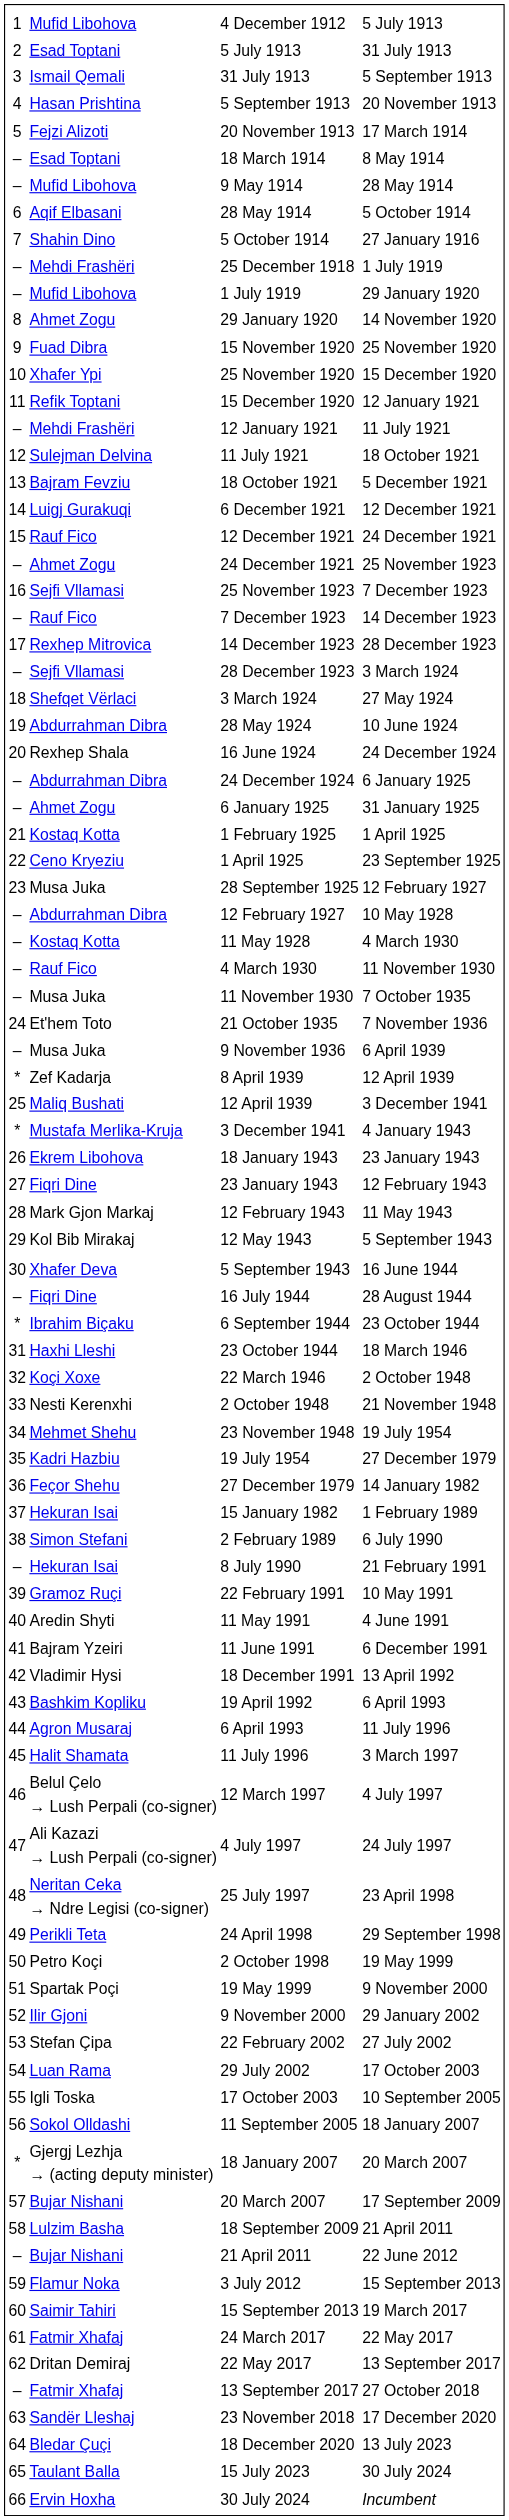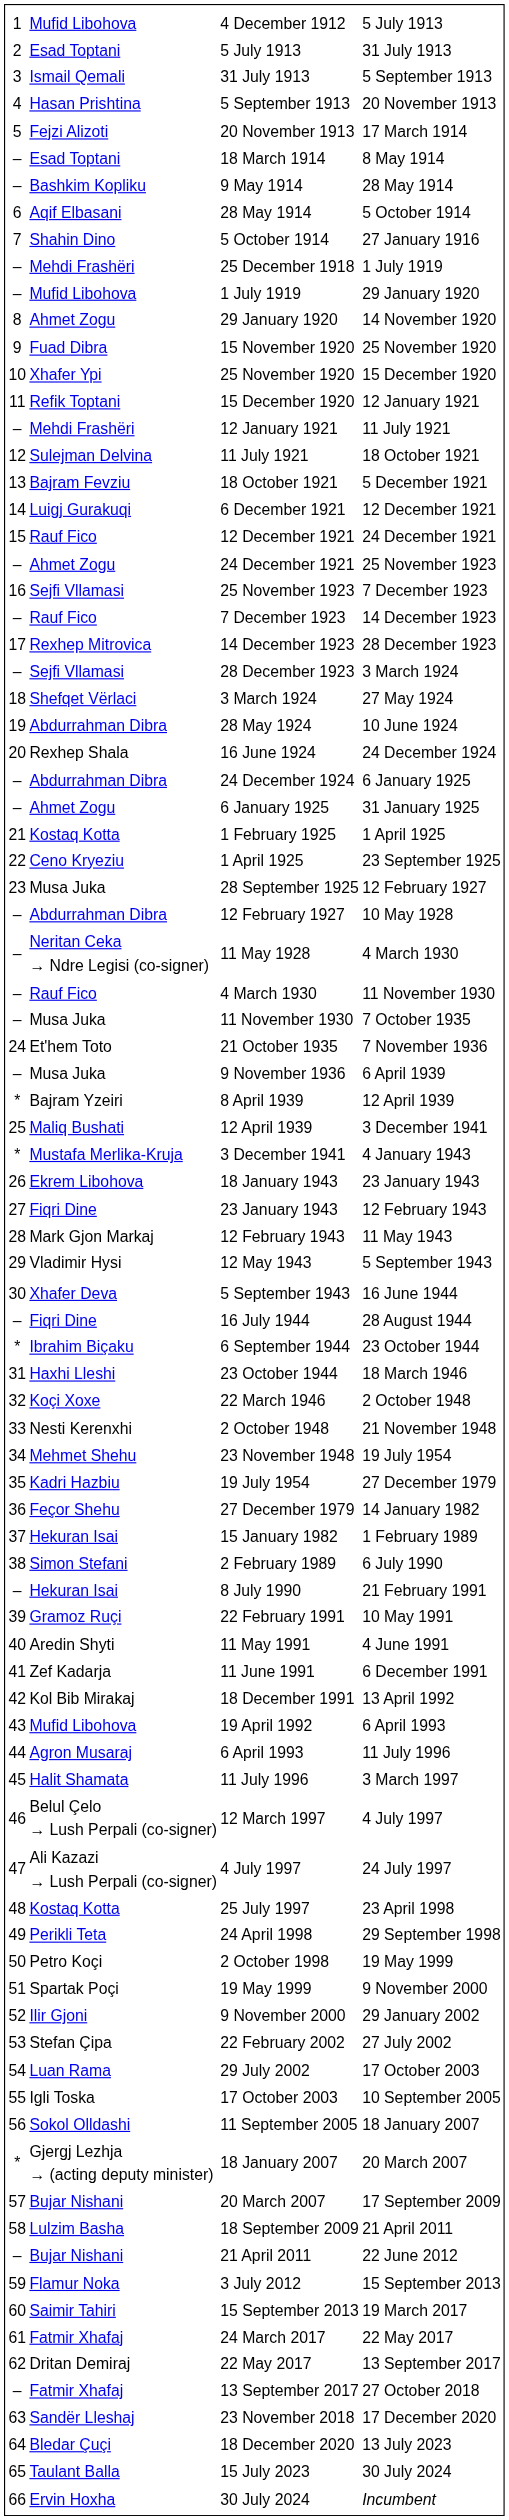 <table cellpadding="0" cellspacing="3" style="border:1px solid #000000; font-size:88%; line-height: 1.5em;">
 <tr>
 <td><strong></strong></td>
 <td><strong></strong></td>
 <td colspan="2"></td>
 </tr>
 <tr>
 <td align="center">1</td>
 <td><a href='#'>Mufid Libohova</a></td>
 <td>4 December 1912</td>
 <td>5 July 1913</td>
 </tr>
 <tr>
 <td align="center">2</td>
 <td><a href='#'>Esad Toptani</a></td>
 <td>5 July 1913</td>
 <td>31 July 1913</td>
 </tr>
 <tr>
 <td align="center">3</td>
 <td><a href='#'>Ismail Qemali</a></td>
 <td>31 July 1913</td>
 <td>5 September 1913</td>
 </tr>
 <tr>
 <td align="center">4</td>
 <td><a href='#'>Hasan Prishtina</a></td>
 <td>5 September 1913</td>
 <td>20 November 1913</td>
 </tr>
 <tr>
 <td align="center">5</td>
 <td><a href='#'>Fejzi Alizoti</a></td>
 <td>20 November 1913</td>
 <td>17 March 1914</td>
 </tr>
 <tr>
 <td align="center">–</td>
 <td><a href='#'>Esad Toptani</a></td>
 <td>18 March 1914</td>
 <td>8 May 1914</td>
 </tr>
 <tr>
 <td align="center">–</td>
-<td><a href='#'>Mufid Libohova</a></td>
+<td><a href='#'>Bashkim Kopliku</a></td>
 <td>9 May 1914</td>
 <td>28 May 1914</td>
 </tr>
 <tr>
 <td align="center">6</td>
 <td><a href='#'>Aqif Elbasani</a></td>
 <td>28 May 1914</td>
 <td>5 October 1914</td>
 </tr>
 <tr>
 <td align="center">7</td>
 <td><a href='#'>Shahin Dino</a></td>
 <td>5 October 1914</td>
 <td>27 January 1916</td>
 </tr>
 <tr>
 <td align="center">–</td>
 <td><a href='#'>Mehdi Frashëri</a></td>
 <td>25 December 1918</td>
 <td>1 July 1919</td>
 </tr>
 <tr>
 <td align="center">–</td>
 <td><a href='#'>Mufid Libohova</a></td>
 <td>1 July 1919</td>
 <td>29 January 1920</td>
 </tr>
 <tr>
 <td align="center">8</td>
 <td><a href='#'>Ahmet Zogu</a></td>
 <td>29 January 1920</td>
 <td>14 November 1920</td>
 </tr>
 <tr>
 <td align="center">9</td>
 <td><a href='#'>Fuad Dibra</a></td>
 <td>15 November 1920</td>
 <td>25 November 1920</td>
 </tr>
 <tr>
 <td align="center">10</td>
 <td><a href='#'>Xhafer Ypi</a></td>
 <td>25 November 1920</td>
 <td>15 December 1920</td>
 </tr>
 <tr>
 <td align="center">11</td>
 <td><a href='#'>Refik Toptani</a></td>
 <td>15 December 1920</td>
 <td>12 January 1921</td>
 </tr>
 <tr>
 <td align="center">–</td>
 <td><a href='#'>Mehdi Frashëri</a></td>
 <td>12 January 1921</td>
 <td>11 July 1921</td>
 </tr>
 <tr>
 <td align="center">12</td>
 <td><a href='#'>Sulejman Delvina</a></td>
 <td>11 July 1921</td>
 <td>18 October 1921</td>
 </tr>
 <tr>
 <td align="center">13</td>
 <td><a href='#'>Bajram Fevziu</a></td>
 <td>18 October 1921</td>
 <td>5 December 1921</td>
 </tr>
 <tr>
 <td align="center">14</td>
 <td><a href='#'>Luigj Gurakuqi</a></td>
 <td>6 December 1921</td>
 <td>12 December 1921</td>
 </tr>
 <tr>
 <td align="center">15</td>
 <td><a href='#'>Rauf Fico</a></td>
 <td>12 December 1921</td>
 <td>24 December 1921</td>
 </tr>
 <tr>
 <td align="center">–</td>
 <td><a href='#'>Ahmet Zogu</a></td>
 <td>24 December 1921</td>
 <td>25 November 1923</td>
 </tr>
 <tr>
 <td align="center">16</td>
 <td><a href='#'>Sejfi Vllamasi</a></td>
 <td>25 November 1923</td>
 <td>7 December 1923</td>
 </tr>
 <tr>
 <td align="center">–</td>
 <td><a href='#'>Rauf Fico</a></td>
 <td>7 December 1923</td>
 <td>14 December 1923</td>
 </tr>
 <tr>
 <td align="center">17</td>
 <td><a href='#'>Rexhep Mitrovica</a></td>
 <td>14 December 1923</td>
 <td>28 December 1923</td>
 </tr>
 <tr>
 <td align="center">–</td>
 <td><a href='#'>Sejfi Vllamasi</a></td>
 <td>28 December 1923</td>
 <td>3 March 1924</td>
 </tr>
 <tr>
 <td align="center">18</td>
 <td><a href='#'>Shefqet Vërlaci</a></td>
 <td>3 March 1924</td>
 <td>27 May 1924</td>
 </tr>
 <tr>
 <td align="center">19</td>
 <td><a href='#'>Abdurrahman Dibra</a></td>
 <td>28 May 1924</td>
 <td>10 June 1924</td>
 </tr>
 <tr>
 <td align="center">20</td>
 <td>Rexhep Shala</td>
 <td>16 June 1924</td>
 <td>24 December 1924</td>
 </tr>
 <tr>
 <td align="center">–</td>
 <td><a href='#'>Abdurrahman Dibra</a></td>
 <td>24 December 1924</td>
 <td>6 January 1925</td>
 </tr>
 <tr>
 <td align="center">–</td>
 <td><a href='#'>Ahmet Zogu</a></td>
 <td>6 January 1925</td>
 <td>31 January 1925</td>
 </tr>
 <tr>
 <td align="center">21</td>
 <td><a href='#'>Kostaq Kotta</a></td>
 <td>1 February 1925</td>
 <td>1 April 1925</td>
 </tr>
 <tr>
 <td align="center">22</td>
 <td><a href='#'>Ceno Kryeziu</a></td>
 <td>1 April 1925</td>
 <td>23 September 1925</td>
 </tr>
 <tr>
 <td align="center">23</td>
 <td>Musa Juka</td>
 <td>28 September 1925</td>
 <td>12 February 1927</td>
 </tr>
 <tr>
 <td align="center">–</td>
 <td><a href='#'>Abdurrahman Dibra</a></td>
 <td>12 February 1927</td>
 <td>10 May 1928</td>
 </tr>
 <tr>
 <td align="center">–</td>
-<td><a href='#'>Kostaq Kotta</a></td>
+<td><a href='#'>Neritan Ceka</a><br>→ Ndre Legisi (co-signer)</td>
 <td>11 May 1928</td>
 <td>4 March 1930</td>
 </tr>
 <tr>
 <td align="center">–</td>
 <td><a href='#'>Rauf Fico</a></td>
 <td>4 March 1930</td>
 <td>11 November 1930</td>
 </tr>
 <tr>
 <td align="center">–</td>
 <td>Musa Juka</td>
 <td>11 November 1930</td>
 <td>7 October 1935</td>
 </tr>
 <tr>
 <td align="center">24</td>
 <td>Et'hem Toto</td>
 <td>21 October 1935</td>
 <td>7 November 1936</td>
 </tr>
 <tr>
 <td align="center">–</td>
 <td>Musa Juka</td>
 <td>9 November 1936</td>
 <td>6 April 1939</td>
 </tr>
 <tr>
 <td align="center">*</td>
-<td>Zef Kadarja</td>
+<td>Bajram Yzeiri</td>
 <td>8 April 1939</td>
 <td>12 April 1939</td>
 </tr>
 <tr>
 <td align="center">25</td>
 <td><a href='#'>Maliq Bushati</a></td>
 <td>12 April 1939</td>
 <td>3 December 1941</td>
 </tr>
 <tr>
 <td align="center">*</td>
 <td><a href='#'>Mustafa Merlika-Kruja</a></td>
 <td>3 December 1941</td>
 <td>4 January 1943</td>
 </tr>
 <tr>
 <td align="center">26</td>
 <td><a href='#'>Ekrem Libohova</a></td>
 <td>18 January 1943</td>
 <td>23 January 1943</td>
 </tr>
 <tr>
 <td align="center">27</td>
 <td><a href='#'>Fiqri Dine</a></td>
 <td>23 January 1943</td>
 <td>12 February 1943</td>
 </tr>
 <tr>
 <td align="center">28</td>
 <td>Mark Gjon Markaj</td>
 <td>12 February 1943</td>
 <td>11 May 1943</td>
 </tr>
 <tr>
 <td align="center">29</td>
-<td>Kol Bib Mirakaj</td>
+<td>Vladimir Hysi</td>
 <td>12 May 1943</td>
 <td>5 September 1943</td>
 </tr>
 <tr>
 <td colspan="8" align=center></td>
 </tr>
 <tr>
 <td align="center">30</td>
 <td><a href='#'>Xhafer Deva</a></td>
 <td>5 September 1943</td>
 <td>16 June 1944</td>
 </tr>
 <tr>
 <td align="center">–</td>
 <td><a href='#'>Fiqri Dine</a></td>
 <td>16 July 1944</td>
 <td>28 August 1944</td>
 </tr>
 <tr>
 <td align="center">*</td>
 <td><a href='#'>Ibrahim Biçaku</a></td>
 <td>6 September 1944</td>
 <td>23 October 1944</td>
 </tr>
 <tr>
 <td align="center">31</td>
 <td><a href='#'>Haxhi Lleshi</a></td>
 <td>23 October 1944</td>
 <td>18 March 1946</td>
 </tr>
 <tr>
 <td align="center">32</td>
 <td><a href='#'>Koçi Xoxe</a></td>
 <td>22 March 1946</td>
 <td>2 October 1948</td>
 </tr>
 <tr>
 <td align="center">33</td>
 <td>Nesti Kerenxhi</td>
 <td>2 October 1948</td>
 <td>21 November 1948</td>
 </tr>
 <tr>
 <td align="center">34</td>
 <td><a href='#'>Mehmet Shehu</a></td>
 <td>23 November 1948</td>
 <td>19 July 1954</td>
 </tr>
 <tr>
 <td align="center">35</td>
 <td><a href='#'>Kadri Hazbiu</a></td>
 <td>19 July 1954</td>
 <td>27 December 1979</td>
 </tr>
 <tr>
 <td align="center">36</td>
 <td><a href='#'>Feçor Shehu</a></td>
 <td>27 December 1979</td>
 <td>14 January 1982</td>
 </tr>
 <tr>
 <td align="center">37</td>
 <td><a href='#'>Hekuran Isai</a></td>
 <td>15 January 1982</td>
 <td>1 February 1989</td>
 </tr>
 <tr>
 <td align="center">38</td>
 <td><a href='#'>Simon Stefani</a></td>
 <td>2 February 1989</td>
 <td>6 July 1990</td>
 </tr>
 <tr>
 <td align="center">–</td>
 <td><a href='#'>Hekuran Isai</a></td>
 <td>8 July 1990</td>
 <td>21 February 1991</td>
 </tr>
 <tr>
 <td align="center">39</td>
 <td><a href='#'>Gramoz Ruçi</a></td>
 <td>22 February 1991</td>
 <td>10 May 1991</td>
 </tr>
 <tr>
 <td align="center">40</td>
 <td>Aredin Shyti</td>
 <td>11 May 1991</td>
 <td>4 June 1991</td>
 </tr>
 <tr>
 <td align="center">41</td>
-<td>Bajram Yzeiri</td>
+<td>Zef Kadarja</td>
 <td>11 June 1991</td>
 <td>6 December 1991</td>
 </tr>
 <tr>
 <td align="center">42</td>
-<td>Vladimir Hysi</td>
+<td>Kol Bib Mirakaj</td>
 <td>18 December 1991</td>
 <td>13 April 1992</td>
 </tr>
 <tr>
 <td align="center">43</td>
-<td><a href='#'>Bashkim Kopliku</a></td>
+<td><a href='#'>Mufid Libohova</a></td>
 <td>19 April 1992</td>
 <td>6 April 1993</td>
 </tr>
 <tr>
 <td align="center">44</td>
 <td><a href='#'>Agron Musaraj</a></td>
 <td>6 April 1993</td>
 <td>11 July 1996</td>
 </tr>
 <tr>
 <td align="center">45</td>
 <td><a href='#'>Halit Shamata</a></td>
 <td>11 July 1996</td>
 <td>3 March 1997</td>
 </tr>
 <tr>
 <td align="center">46</td>
 <td>Belul Çelo<br>→ Lush Perpali (co-signer)</td>
 <td>12 March 1997</td>
 <td>4 July 1997</td>
 </tr>
 <tr>
 <td align="center">47</td>
 <td>Ali Kazazi<br>→ Lush Perpali (co-signer)</td>
 <td>4 July 1997</td>
 <td>24 July 1997</td>
 </tr>
 <tr>
 <td align="center">48</td>
-<td><a href='#'>Neritan Ceka</a><br>→ Ndre Legisi (co-signer)</td>
+<td><a href='#'>Kostaq Kotta</a></td>
 <td>25 July 1997</td>
 <td>23 April 1998</td>
 </tr>
 <tr>
 <td align="center">49</td>
 <td><a href='#'>Perikli Teta</a></td>
 <td>24 April 1998</td>
 <td>29 September 1998</td>
 </tr>
 <tr>
 <td align="center">50</td>
 <td>Petro Koçi</td>
 <td>2 October 1998</td>
 <td>19 May 1999</td>
 </tr>
 <tr>
 <td align="center">51</td>
 <td>Spartak Poçi</td>
 <td>19 May 1999</td>
 <td>9 November 2000</td>
 </tr>
 <tr>
 <td align="center">52</td>
 <td><a href='#'>Ilir Gjoni</a></td>
 <td>9 November 2000</td>
 <td>29 January 2002</td>
 </tr>
 <tr>
 <td align="center">53</td>
 <td>Stefan Çipa</td>
 <td>22 February 2002</td>
 <td>27 July 2002</td>
 </tr>
 <tr>
 <td align="center">54</td>
 <td><a href='#'>Luan Rama</a></td>
 <td>29 July 2002</td>
 <td>17 October 2003</td>
 </tr>
 <tr>
 <td align="center">55</td>
 <td>Igli Toska</td>
 <td>17 October 2003</td>
 <td>10 September 2005</td>
 </tr>
 <tr>
 <td align="center">56</td>
 <td><a href='#'>Sokol Olldashi</a></td>
 <td>11 September 2005</td>
 <td>18 January 2007</td>
 </tr>
 <tr>
 <td align="center">*</td>
 <td>Gjergj Lezhja<br>→ (acting deputy minister)</td>
 <td>18 January 2007</td>
 <td>20 March 2007</td>
 </tr>
 <tr>
 <td align="center">57</td>
 <td><a href='#'>Bujar Nishani</a></td>
 <td>20 March 2007</td>
 <td>17 September 2009</td>
 </tr>
 <tr>
 <td align="center">58</td>
 <td><a href='#'>Lulzim Basha</a></td>
 <td>18 September 2009</td>
 <td>21 April 2011</td>
 </tr>
 <tr>
 <td align="center">–</td>
 <td><a href='#'>Bujar Nishani</a></td>
 <td>21 April 2011</td>
 <td>22 June 2012</td>
 </tr>
 <tr>
 <td align="center">59</td>
 <td><a href='#'>Flamur Noka</a></td>
 <td>3 July 2012</td>
 <td>15 September 2013</td>
 </tr>
 <tr>
 <td align="center">60</td>
 <td><a href='#'>Saimir Tahiri</a></td>
 <td>15 September 2013</td>
 <td>19 March 2017</td>
 </tr>
 <tr>
 <td align="center">61</td>
 <td><a href='#'>Fatmir Xhafaj</a></td>
 <td>24 March 2017</td>
 <td>22 May 2017</td>
 </tr>
 <tr>
 <td align="center">62</td>
 <td>Dritan Demiraj</td>
 <td>22 May 2017</td>
 <td>13 September 2017</td>
 </tr>
 <tr>
 <td align="center">–</td>
 <td><a href='#'>Fatmir Xhafaj</a></td>
 <td>13 September 2017</td>
 <td>27 October 2018</td>
 </tr>
 <tr>
 <td align="center">63</td>
 <td><a href='#'>Sandër Lleshaj</a></td>
 <td>23 November 2018</td>
 <td>17 December 2020</td>
 </tr>
 <tr>
 <td align="center">64</td>
 <td><a href='#'>Bledar Çuçi</a></td>
 <td>18 December 2020</td>
 <td>13 July 2023</td>
 </tr>
 <tr>
 <td align="center">65</td>
 <td><a href='#'>Taulant Balla</a></td>
 <td>15 July 2023</td>
 <td>30 July 2024</td>
 </tr>
 <tr>
 <td align="center">66</td>
 <td><a href='#'>Ervin Hoxha</a></td>
 <td>30 July 2024</td>
 <td><em>Incumbent</em></td>
 </tr>
 </table>
